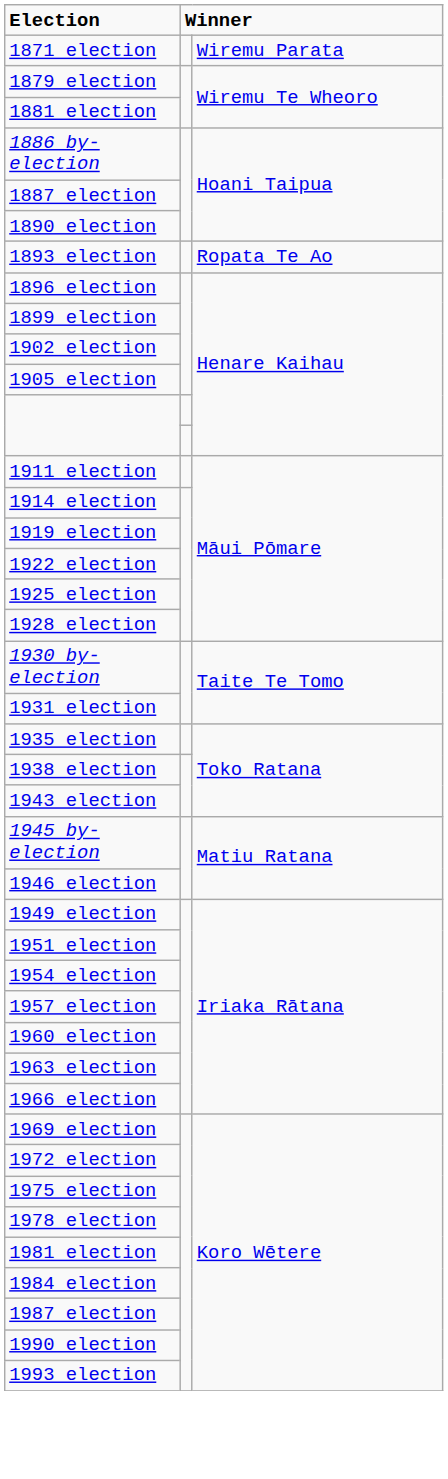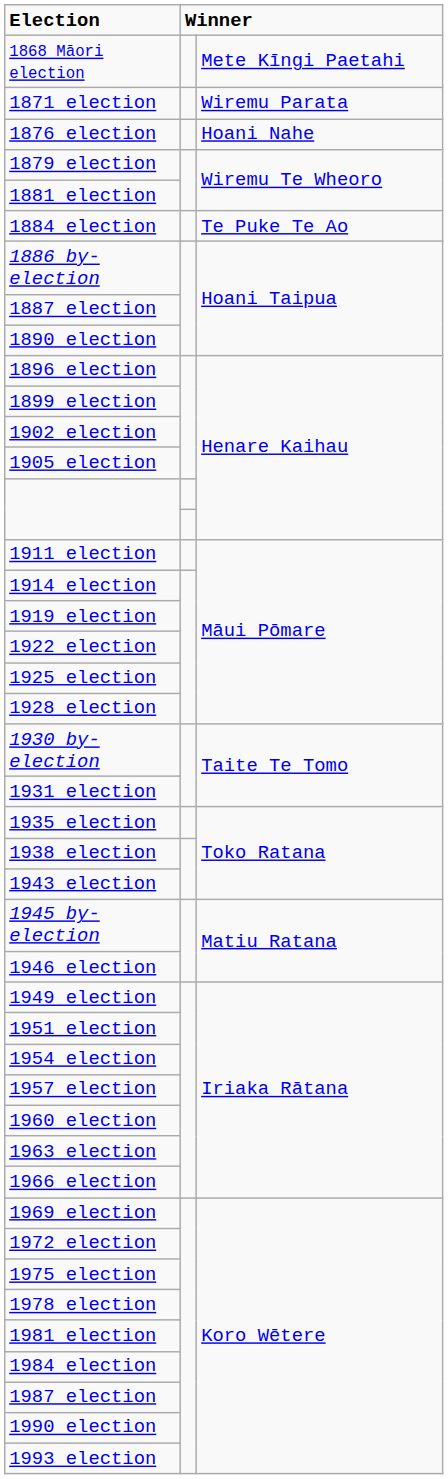 <table class="wikitable">
 <tr>
 <td width=115><strong>Election</strong></td>
 <td width=175 colspan=2><strong>Winner</strong></td>
 </tr>
 <tr>
+<td><small><a href='#'>1868 Māori election</a></small></td>
+<td width=5 rowspan=1 bgcolor=></td>
+<td rowspan=1><a href='#'>Mete Kīngi Paetahi</a></td>
+</tr>
+<tr>
 <td><a href='#'>1871 election</a></td>
 <td rowspan=1 bgcolor=></td>
 <td rowspan=1><a href='#'>Wiremu Parata</a></td>
+</tr>
+<tr>
+<td><a href='#'>1876 election</a></td>
+<td rowspan=1 bgcolor=></td>
+<td rowspan=1><a href='#'>Hoani Nahe</a></td>
 </tr>
 <tr>
 <td><a href='#'>1879 election</a></td>
 <td rowspan=2 bgcolor=></td>
 <td rowspan=2><a href='#'>Wiremu Te Wheoro</a></td>
 </tr>
 <tr>
 <td><a href='#'>1881 election</a></td>
+</tr>
+<tr>
+<td><a href='#'>1884 election</a></td>
+<td rowspan=1 bgcolor=></td>
+<td rowspan=1><a href='#'>Te Puke Te Ao</a></td>
 </tr>
 <tr>
 <td><span><em><a href='#'>1886 by-election</a></em></span></td>
 <td rowspan=3 bgcolor=></td>
 <td rowspan=3><a href='#'>Hoani Taipua</a></td>
 </tr>
 <tr>
 <td><a href='#'>1887 election</a></td>
 </tr>
 <tr>
 <td><a href='#'>1890 election</a></td>
-</tr>
-<tr>
-<td><a href='#'>1893 election</a></td>
-<td rowspan=1 bgcolor=></td>
-<td rowspan=1><a href='#'>Ropata Te Ao</a></td>
 </tr>
 <tr>
 <td><a href='#'>1896 election</a></td>
 <td rowspan=4 bgcolor=></td>
 <td rowspan=6><a href='#'>Henare Kaihau</a></td>
 </tr>
 <tr>
 <td><a href='#'>1899 election</a></td>
 </tr>
 <tr>
 <td><a href='#'>1902 election</a></td>
 </tr>
 <tr>
 <td><a href='#'>1905 election</a></td>
 </tr>
 <tr>
 <td height=36 rowspan=2></td>
 <td rowspan=1 bgcolor=></td>
 </tr>
 <tr>
 <td rowspan=1 bgcolor=></td>
 </tr>
 <tr>
 <td><a href='#'>1911 election</a></td>
 <td rowspan=1 bgcolor=></td>
 <td rowspan=6><a href='#'>Māui Pōmare</a></td>
 </tr>
 <tr>
 <td><a href='#'>1914 election</a></td>
 <td rowspan=5 bgcolor=></td>
 </tr>
 <tr>
 <td><a href='#'>1919 election</a></td>
 </tr>
 <tr>
 <td><a href='#'>1922 election</a></td>
 </tr>
 <tr>
 <td><a href='#'>1925 election</a></td>
 </tr>
 <tr>
 <td><a href='#'>1928 election</a></td>
 </tr>
 <tr>
 <td><span><em><a href='#'>1930 by-election</a></em></span></td>
 <td rowspan=2 bgcolor=></td>
 <td rowspan=2><a href='#'>Taite Te Tomo</a></td>
 </tr>
 <tr>
 <td><a href='#'>1931 election</a></td>
 </tr>
 <tr>
 <td><a href='#'>1935 election</a></td>
 <td rowspan=1 bgcolor=></td>
 <td rowspan=3><a href='#'>Toko Ratana</a></td>
 </tr>
 <tr>
 <td><a href='#'>1938 election</a></td>
 <td rowspan=2 bgcolor=></td>
 </tr>
 <tr>
 <td><a href='#'>1943 election</a></td>
 </tr>
 <tr>
 <td><span><em><a href='#'>1945 by-election</a></em></span></td>
 <td rowspan=2 bgcolor=></td>
 <td rowspan=2><a href='#'>Matiu Ratana</a></td>
 </tr>
 <tr>
 <td><a href='#'>1946 election</a></td>
 </tr>
 <tr>
 <td><a href='#'>1949 election</a></td>
 <td rowspan=7 bgcolor=></td>
 <td rowspan=7><a href='#'>Iriaka Rātana</a></td>
 </tr>
 <tr>
 <td><a href='#'>1951 election</a></td>
 </tr>
 <tr>
 <td><a href='#'>1954 election</a></td>
 </tr>
 <tr>
 <td><a href='#'>1957 election</a></td>
 </tr>
 <tr>
 <td><a href='#'>1960 election</a></td>
 </tr>
 <tr>
 <td><a href='#'>1963 election</a></td>
 </tr>
 <tr>
 <td><a href='#'>1966 election</a></td>
 </tr>
 <tr>
 <td><a href='#'>1969 election</a></td>
 <td rowspan=9 bgcolor=></td>
 <td rowspan=9><a href='#'>Koro Wētere</a></td>
 </tr>
 <tr>
 <td><a href='#'>1972 election</a></td>
 </tr>
 <tr>
 <td><a href='#'>1975 election</a></td>
 </tr>
 <tr>
 <td><a href='#'>1978 election</a></td>
 </tr>
 <tr>
 <td><a href='#'>1981 election</a></td>
 </tr>
 <tr>
 <td><a href='#'>1984 election</a></td>
 </tr>
 <tr>
 <td><a href='#'>1987 election</a></td>
 </tr>
 <tr>
 <td><a href='#'>1990 election</a></td>
 </tr>
 <tr>
 <td><a href='#'>1993 election</a></td>
 </tr>
 </table>
